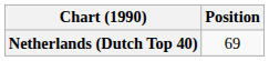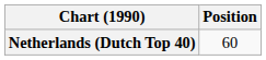 <table class="wikitable plainrowheaders">
 <tr>
 <th>Chart (1990)</th>
 <th>Position</th>
 </tr>
 <tr>
 <th scope="row">Netherlands (Dutch Top 40)</th>
-<td align="center">69</td>
+<td align="center">60</td>
 </tr>
 </table>
